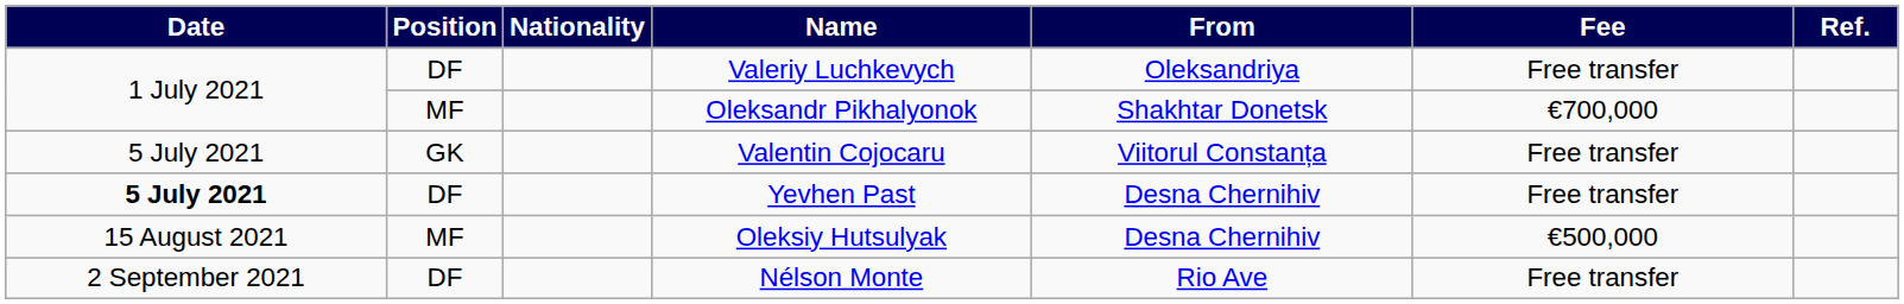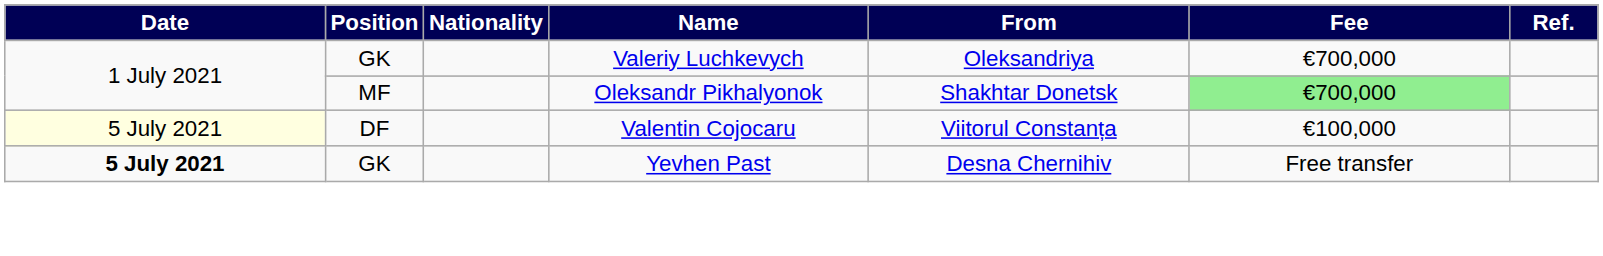 <table class="wikitable" style="text-align:center; font-size:90%; ">
 <tr>
 <th style="background:#000055; color:white; width:200px;">Date</th>
 <th style="background:#000055; color:white; width:50px;">Position</th>
 <th style="background:#000055; color:white; width:50px;">Nationality</th>
 <th style="background:#000055; color:white; width:200px;">Name</th>
 <th style="background:#000055; color:white; width:200px;">From</th>
 <th style="background:#000055; color:white; width:200px;">Fee</th>
 <th style="background:#000055; color:white; width:50px;">Ref.</th>
 </tr>
 <tr>
 <td rowspan=2>1 July 2021</td>
-<td>DF</td>
+<td>GK</td>
 <td></td>
 <td><a href='#'>Valeriy Luchkevych</a></td>
 <td> <a href='#'>Oleksandriya</a></td>
-<td>Free transfer</td>
+<td>€700,000</td>
 <td></td>
 </tr>
 <tr>
 <td>MF</td>
 <td></td>
 <td><a href='#'>Oleksandr Pikhalyonok</a></td>
 <td> <a href='#'>Shakhtar Donetsk</a></td>
-<td>€700,000</td>
+<td style="background: lightgreen;">€700,000</td>
 <td></td>
 </tr>
 <tr>
-<td>5 July 2021</td>
-<td>GK</td>
+<td style="background: lightyellow;">5 July 2021</td>
+<td>DF</td>
 <td></td>
 <td><a href='#'>Valentin Cojocaru</a></td>
 <td> <a href='#'>Viitorul Constanța</a></td>
-<td>Free transfer</td>
+<td>€100,000</td>
 <td></td>
 </tr>
 <tr>
 <td><strong>5 July 2021</strong></td>
-<td>DF</td>
+<td>GK</td>
 <td></td>
 <td><a href='#'>Yevhen Past</a></td>
 <td> <a href='#'>Desna Chernihiv</a></td>
 <td>Free transfer</td>
 <td></td>
 </tr>
-<tr>
-<td>15 August 2021</td>
-<td>MF</td>
-<td></td>
-<td><a href='#'>Oleksiy Hutsulyak</a></td>
-<td> <a href='#'>Desna Chernihiv</a></td>
-<td>€500,000</td>
-<td></td>
-</tr>
-<tr>
-<td>2 September 2021</td>
-<td>DF</td>
-<td></td>
-<td><a href='#'>Nélson Monte</a></td>
-<td> <a href='#'>Rio Ave</a></td>
-<td>Free transfer</td>
-<td></td>
-</tr>
 </table>
